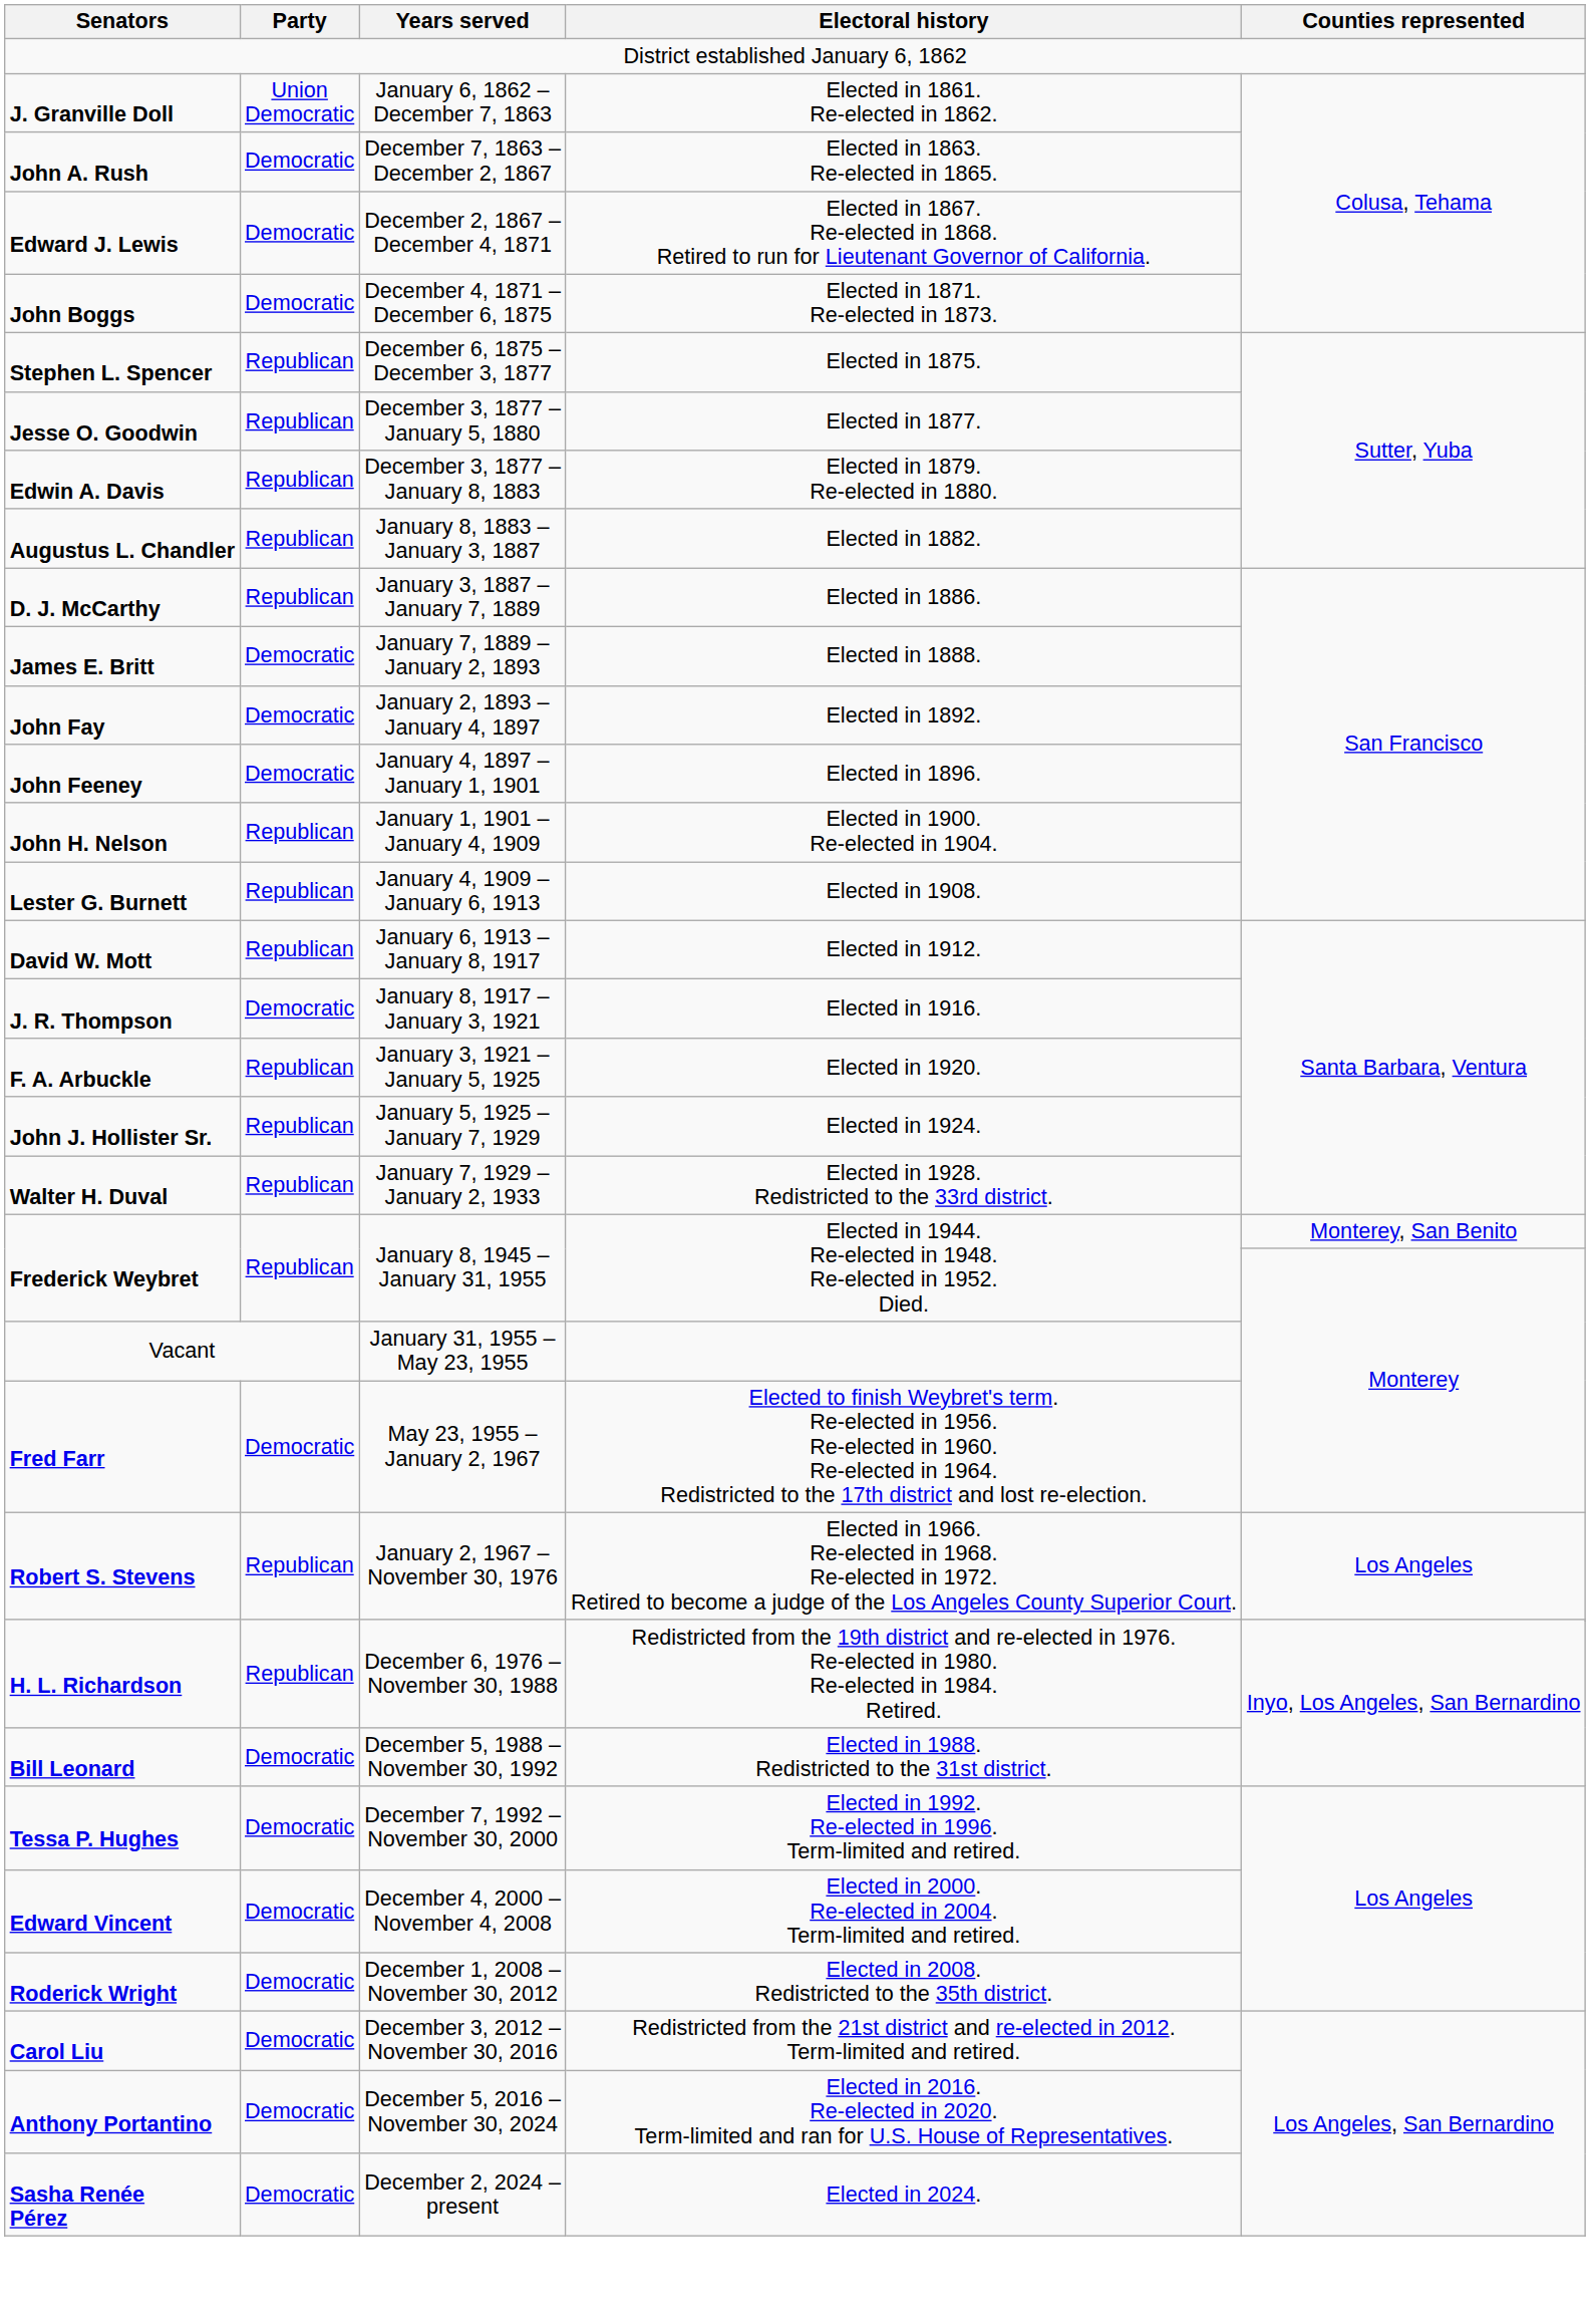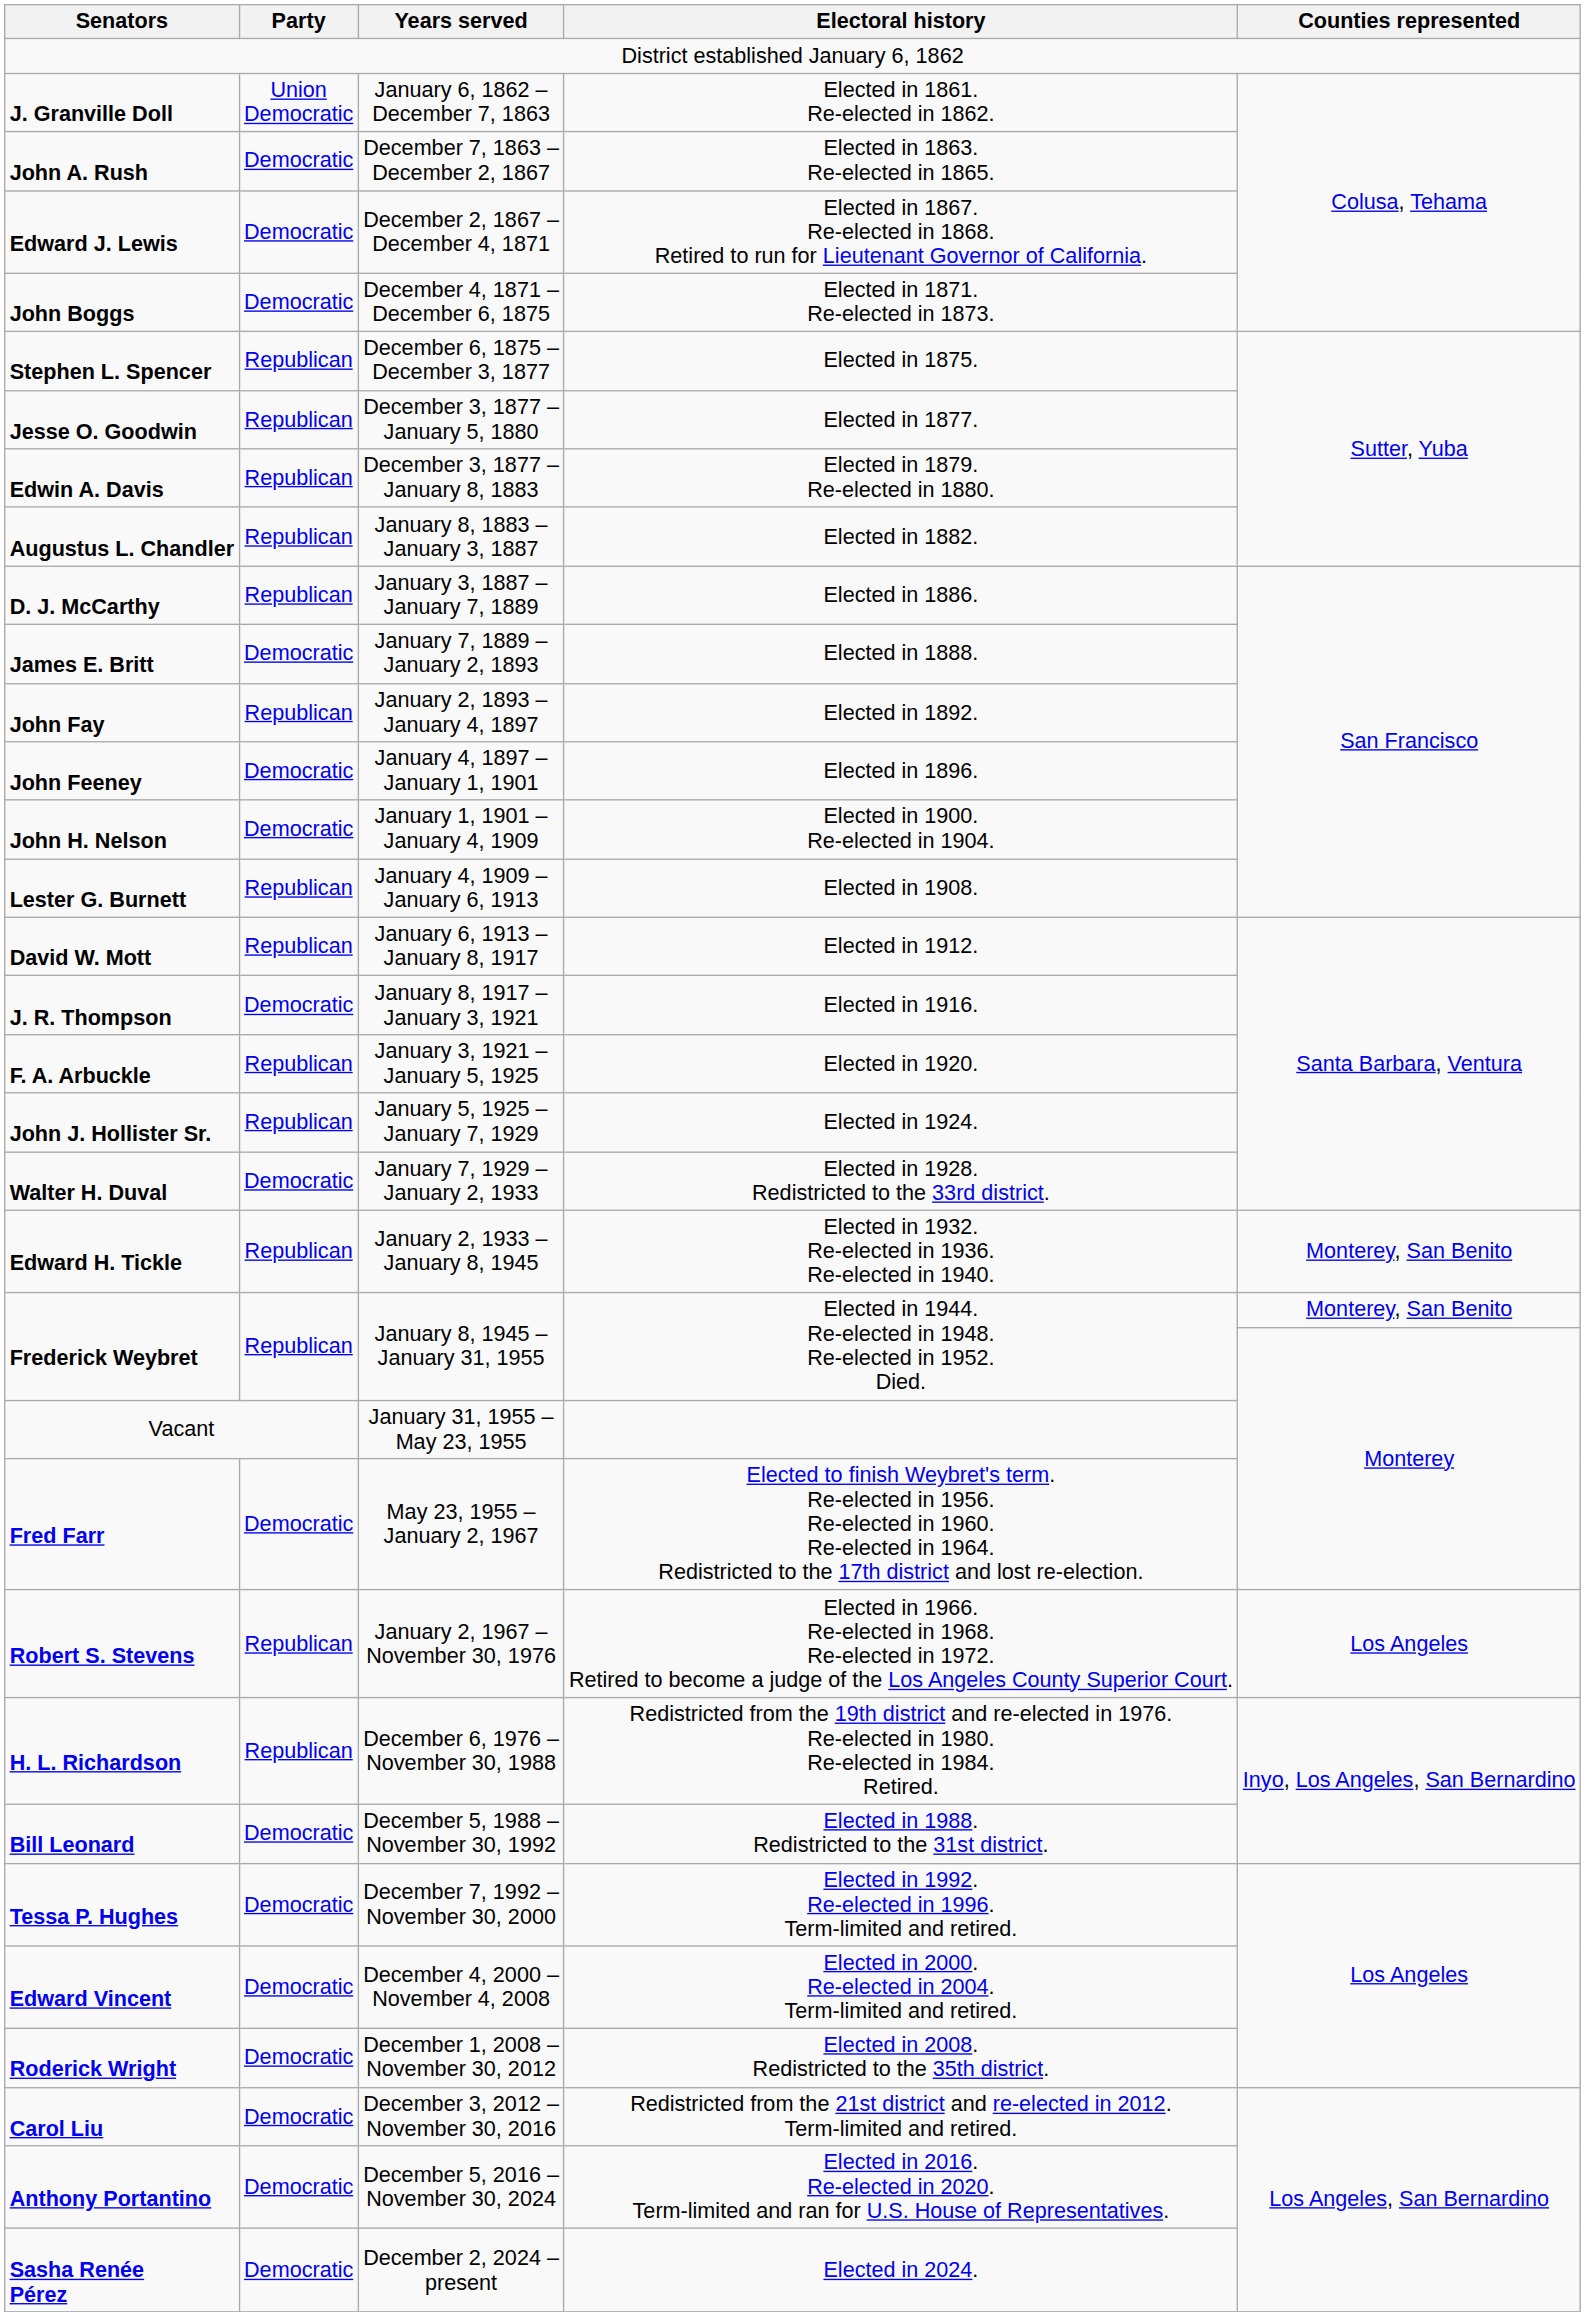 <table class=wikitable style="text-align:center">
 <tr>
 <th>Senators</th>
 <th>Party</th>
 <th>Years served</th>
 <th>Electoral history</th>
 <th>Counties represented</th>
 </tr>
 <tr>
 <td colspan=5>District established January 6, 1862</td>
 </tr>
 <tr>
 <td align=left><br><strong>J. Granville Doll</strong><br></td>
 <td><a href='#'>Union <br> Democratic</a></td>
 <td>January 6, 1862 – <br> December 7, 1863</td>
 <td>Elected in 1861. <br> Re-elected in 1862. <br> </td>
 <td rowspan="4"><a href='#'>Colusa</a>, <a href='#'>Tehama</a></td>
 </tr>
 <tr>
 <td align=left><br><strong>John A. Rush</strong><br></td>
 <td><a href='#'>Democratic</a></td>
 <td>December 7, 1863 – <br> December 2, 1867</td>
 <td>Elected in 1863. <br> Re-elected in 1865. <br> </td>
 </tr>
 <tr>
 <td align=left><br><strong>Edward J. Lewis</strong><br></td>
 <td><a href='#'>Democratic</a></td>
 <td>December 2, 1867 – <br> December 4, 1871</td>
 <td>Elected in 1867. <br> Re-elected in 1868. <br> Retired to run for <a href='#'>Lieutenant Governor of California</a>.</td>
 </tr>
 <tr>
 <td align=left><br><strong>John Boggs</strong><br></td>
 <td><a href='#'>Democratic</a></td>
 <td>December 4, 1871 – <br> December 6, 1875</td>
 <td>Elected in 1871. <br> Re-elected in 1873. <br> </td>
 </tr>
 <tr>
 <td align=left><br><strong>Stephen L. Spencer</strong><br></td>
 <td><a href='#'>Republican</a></td>
 <td>December 6, 1875 – <br> December 3, 1877</td>
 <td>Elected in 1875. <br> </td>
 <td rowspan="4"><a href='#'>Sutter</a>, <a href='#'>Yuba</a></td>
 </tr>
 <tr>
 <td align=left><br><strong>Jesse O. Goodwin</strong><br></td>
 <td><a href='#'>Republican</a></td>
 <td>December 3, 1877 – <br> January 5, 1880</td>
 <td>Elected in 1877. <br> </td>
 </tr>
 <tr>
 <td align=left><br><strong>Edwin A. Davis</strong><br></td>
 <td><a href='#'>Republican</a></td>
 <td>December 3, 1877 – <br> January 8, 1883</td>
 <td>Elected in 1879. <br> Re-elected in 1880. <br> </td>
 </tr>
 <tr>
 <td align=left><br><strong>Augustus L. Chandler</strong><br></td>
 <td><a href='#'>Republican</a></td>
 <td>January 8, 1883 – <br>January 3, 1887</td>
 <td>Elected in 1882. <br> </td>
 </tr>
 <tr>
 <td align=left><br><strong>D. J. McCarthy</strong><br></td>
 <td><a href='#'>Republican</a></td>
 <td>January 3, 1887 – <br>January 7, 1889</td>
 <td>Elected in 1886. <br> </td>
 <td rowspan="6"><a href='#'>San Francisco</a></td>
 </tr>
 <tr>
 <td align=left><br><strong>James E. Britt</strong><br></td>
 <td><a href='#'>Democratic</a></td>
 <td>January 7, 1889 – <br>January 2, 1893</td>
 <td>Elected in 1888. <br> </td>
 </tr>
 <tr>
 <td align=left><br><strong>John Fay</strong><br></td>
-<td><a href='#'>Democratic</a></td>
+<td><a href='#'>Republican</a></td>
 <td>January 2, 1893 – <br>January 4, 1897</td>
 <td>Elected in 1892. <br> </td>
 </tr>
 <tr>
 <td align=left><br><strong>John Feeney</strong><br></td>
 <td><a href='#'>Democratic</a></td>
 <td>January 4, 1897 – <br>January 1, 1901</td>
 <td>Elected in 1896. <br> </td>
 </tr>
 <tr>
 <td align=left><br><strong>John H. Nelson</strong><br></td>
-<td><a href='#'>Republican</a></td>
+<td><a href='#'>Democratic</a></td>
 <td>January 1, 1901 – <br>January 4, 1909</td>
 <td>Elected in 1900. <br> Re-elected in 1904. <br> </td>
 </tr>
 <tr>
 <td align=left><br><strong>Lester G. Burnett</strong><br></td>
 <td><a href='#'>Republican</a></td>
 <td>January 4, 1909 – <br>January 6, 1913</td>
 <td>Elected in 1908. <br> </td>
 </tr>
 <tr>
 <td align=left><br><strong>David W. Mott</strong><br></td>
 <td><a href='#'>Republican</a></td>
 <td>January 6, 1913 – <br>January 8, 1917</td>
 <td>Elected in 1912. <br> </td>
 <td rowspan="5"><a href='#'>Santa Barbara</a>, <a href='#'>Ventura</a></td>
 </tr>
 <tr>
 <td align=left><br><strong>J. R. Thompson</strong><br></td>
 <td><a href='#'>Democratic</a></td>
 <td>January 8, 1917 – <br>January 3, 1921</td>
 <td>Elected in 1916. <br> </td>
 </tr>
 <tr>
 <td align=left><br><strong>F. A. Arbuckle</strong><br></td>
 <td><a href='#'>Republican</a></td>
 <td>January 3, 1921 – <br>January 5, 1925</td>
 <td>Elected in 1920. <br> </td>
 </tr>
 <tr>
 <td align=left><br><strong>John J. Hollister Sr.</strong><br></td>
 <td><a href='#'>Republican</a></td>
 <td>January 5, 1925 – <br>January 7, 1929</td>
 <td>Elected in 1924. <br> </td>
 </tr>
 <tr>
 <td align=left><br><strong>Walter H. Duval</strong><br></td>
-<td><a href='#'>Republican</a></td>
+<td><a href='#'>Democratic</a></td>
 <td>January 7, 1929 – <br>January 2, 1933</td>
 <td>Elected in 1928. <br> Redistricted to the <a href='#'>33rd district</a>.</td>
+</tr>
+<tr>
+<td align=left><br><strong>Edward H. Tickle</strong><br></td>
+<td><a href='#'>Republican</a></td>
+<td>January 2, 1933 – <br>January 8, 1945</td>
+<td>Elected in 1932. <br> Re-elected in 1936. <br> Re-elected in 1940. <br> </td>
+<td><a href='#'>Monterey</a>, <a href='#'>San Benito</a></td>
 </tr>
 <tr>
 <td rowspan=2 align=left><br><strong>Frederick Weybret</strong><br></td>
 <td rowspan=2 ><a href='#'>Republican</a></td>
 <td rowspan=2>January 8, 1945 – <br>January 31, 1955</td>
 <td rowspan=2>Elected in 1944. <br> Re-elected in 1948. <br> Re-elected in 1952. <br> Died.</td>
 <td><a href='#'>Monterey</a>, <a href='#'>San Benito</a></td>
 </tr>
 <tr>
 <td rowspan="3"><a href='#'>Monterey</a></td>
 </tr>
 <tr>
 <td colspan="2">Vacant</td>
 <td>January 31, 1955 – <br> May 23, 1955</td>
 <td></td>
 </tr>
 <tr>
 <td align=left><br><strong><a href='#'>Fred Farr</a></strong><br></td>
 <td><a href='#'>Democratic</a></td>
 <td>May 23, 1955 – <br>January 2, 1967</td>
 <td><a href='#'>Elected to finish Weybret's term</a>. <br> Re-elected in 1956. <br> Re-elected in 1960. <br> Re-elected in 1964. <br> Redistricted to the <a href='#'>17th district</a> and lost re-election.</td>
 </tr>
 <tr>
 <td align=left><br><strong><a href='#'>Robert S. Stevens</a></strong><br></td>
 <td><a href='#'>Republican</a></td>
 <td>January 2, 1967 – <br>November 30, 1976</td>
 <td>Elected in 1966. <br> Re-elected in 1968. <br> Re-elected in 1972. <br> Retired to become a judge of the <a href='#'>Los Angeles County Superior Court</a>.</td>
 <td rowspan="2"><a href='#'>Los Angeles</a></td>
 </tr>
 <tr>
 <td rowspan=2 align=left><br><strong><a href='#'>H. L. Richardson</a></strong><br></td>
 <td rowspan=2 ><a href='#'>Republican</a></td>
 <td rowspan=2>December 6, 1976 – <br>November 30, 1988</td>
 <td rowspan=2>Redistricted from the <a href='#'>19th district</a> and re-elected in 1976. <br> Re-elected in 1980. <br> Re-elected in 1984. <br> Retired.</td>
 </tr>
 <tr>
 <td rowspan="2"><a href='#'>Inyo</a>, <a href='#'>Los Angeles</a>, <a href='#'>San Bernardino</a></td>
 </tr>
 <tr>
 <td align=left><br><strong><a href='#'>Bill Leonard</a></strong><br></td>
 <td><a href='#'>Democratic</a></td>
 <td>December 5, 1988 – <br>November 30, 1992</td>
 <td><a href='#'>Elected in 1988</a>. <br> Redistricted to the <a href='#'>31st district</a>.</td>
 </tr>
 <tr>
 <td align=left><br><strong><a href='#'>Tessa P. Hughes</a></strong><br></td>
 <td><a href='#'>Democratic</a></td>
 <td>December 7, 1992 – <br>November 30, 2000</td>
 <td><a href='#'>Elected in 1992</a>. <br> <a href='#'>Re-elected in 1996</a>. <br> Term-limited and retired.</td>
 <td rowspan="3"><a href='#'>Los Angeles</a></td>
 </tr>
 <tr>
 <td align=left><br><strong><a href='#'>Edward Vincent</a></strong><br></td>
 <td><a href='#'>Democratic</a></td>
 <td>December 4, 2000 – <br>November 4, 2008</td>
 <td><a href='#'>Elected in 2000</a>. <br> <a href='#'>Re-elected in 2004</a>. <br> Term-limited and retired.</td>
 </tr>
 <tr>
 <td align=left><br><strong><a href='#'>Roderick Wright</a></strong><br></td>
 <td><a href='#'>Democratic</a></td>
 <td>December 1, 2008 – <br>November 30, 2012</td>
 <td><a href='#'>Elected in 2008</a>. <br> Redistricted to the <a href='#'>35th district</a>.</td>
 </tr>
 <tr>
 <td align=left><br><strong><a href='#'>Carol Liu</a></strong><br></td>
 <td><a href='#'>Democratic</a></td>
 <td>December 3, 2012 – <br>November 30, 2016</td>
 <td>Redistricted from the <a href='#'>21st district</a> and <a href='#'>re-elected in 2012</a>. <br> Term-limited and retired.</td>
 <td rowspan="3"><a href='#'>Los Angeles</a>, <a href='#'>San Bernardino</a></td>
 </tr>
 <tr>
 <td align=left><br><strong><a href='#'>Anthony Portantino</a></strong><br></td>
 <td><a href='#'>Democratic</a></td>
 <td>December 5, 2016 – <br> November 30, 2024</td>
 <td><a href='#'>Elected in 2016</a>. <br> <a href='#'>Re-elected in 2020</a>. <br> Term-limited and ran for <a href='#'>U.S. House of Representatives</a>.</td>
 </tr>
 <tr>
 <td align=left><br><strong><a href='#'>Sasha Renée <br> Pérez</a></strong><br></td>
 <td><a href='#'>Democratic</a></td>
 <td>December 2, 2024 – <br> present</td>
 <td><a href='#'>Elected in 2024</a>.</td>
 </tr>
 </table>
